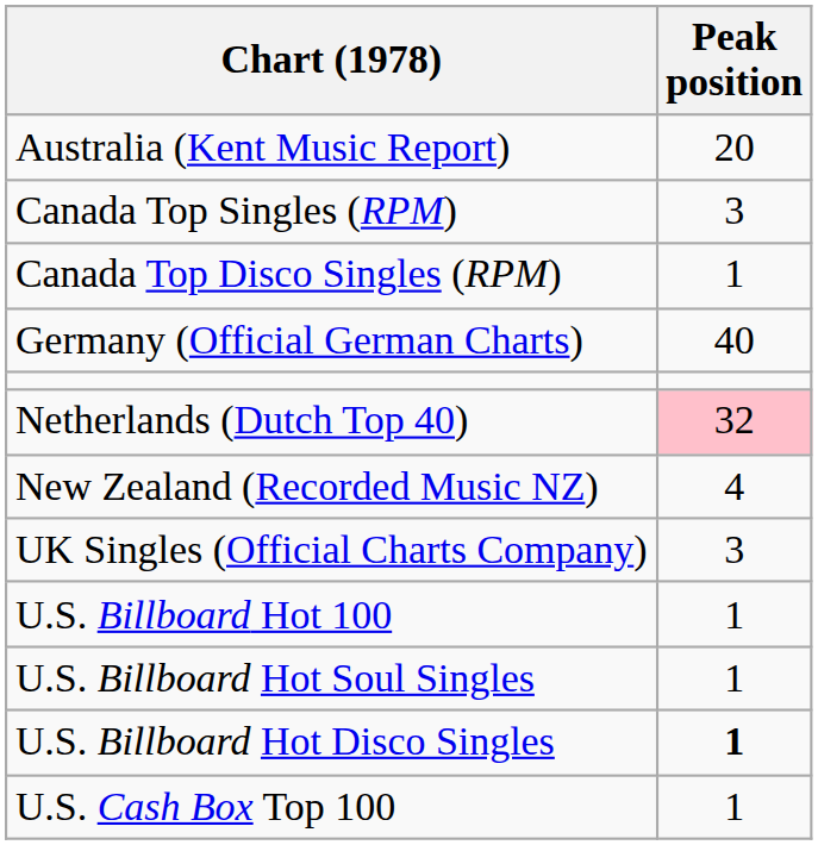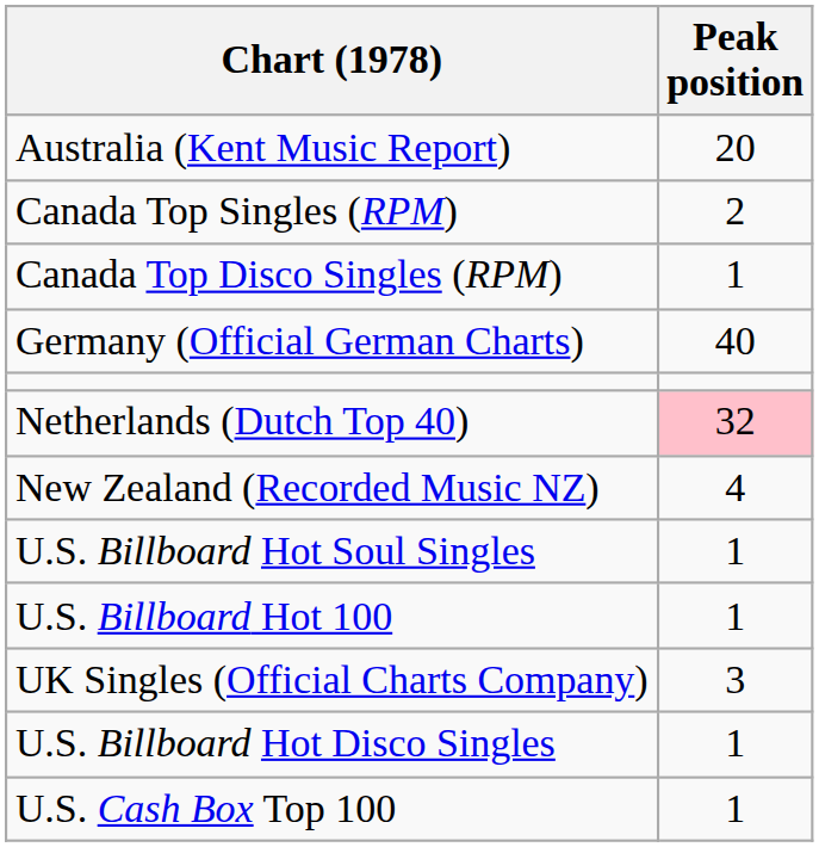 <table class="wikitable sortable">
 <tr>
 <th>Chart (1978)</th>
 <th>Peak<br>position</th>
 </tr>
 <tr>
 <td>Australia (<a href='#'>Kent Music Report</a>)</td>
 <td align="center">20</td>
 </tr>
 <tr>
 <td>Canada Top Singles (<em><a href='#'>RPM</a></em>)</td>
-<td style="text-align:center;">3</td>
+<td style="text-align:center;">2</td>
 </tr>
 <tr>
 <td>Canada <a href='#'>Top Disco Singles</a> (<em>RPM</em>)</td>
 <td style="text-align:center;">1</td>
 </tr>
 <tr>
 <td>Germany (<a href='#'>Official German Charts</a>)</td>
 <td style="text-align:center;">40</td>
 </tr>
 <tr>
 <td></td>
 </tr>
 <tr>
 <td>Netherlands (<a href='#'>Dutch Top 40</a>)</td>
 <td style="background: pink; text-align:center;">32</td>
 </tr>
 <tr>
 <td>New Zealand (<a href='#'>Recorded Music NZ</a>)</td>
 <td style="text-align:center;">4</td>
 </tr>
 <tr>
-<td>UK Singles (<a href='#'>Official Charts Company</a>)</td>
-<td style="text-align:center;">3</td>
+<td>U.S. <em>Billboard</em> <a href='#'>Hot Soul Singles</a></td>
+<td style="text-align:center;">1</td>
 </tr>
 <tr>
 <td>U.S. <a href='#'><em>Billboard</em> Hot 100</a></td>
 <td style="text-align:center;">1</td>
 </tr>
 <tr>
-<td>U.S. <em>Billboard</em> <a href='#'>Hot Soul Singles</a></td>
-<td style="text-align:center;">1</td>
+<td>UK Singles (<a href='#'>Official Charts Company</a>)</td>
+<td style="text-align:center;">3</td>
 </tr>
 <tr>
 <td>U.S. <em>Billboard</em> <a href='#'>Hot Disco Singles</a></td>
-<td style="text-align:center;"><strong>1</strong></td>
+<td style="text-align:center;">1</td>
 </tr>
 <tr>
 <td>U.S. <em><a href='#'>Cash Box</a></em> Top 100</td>
 <td style="text-align:center;">1</td>
 </tr>
 </table>
